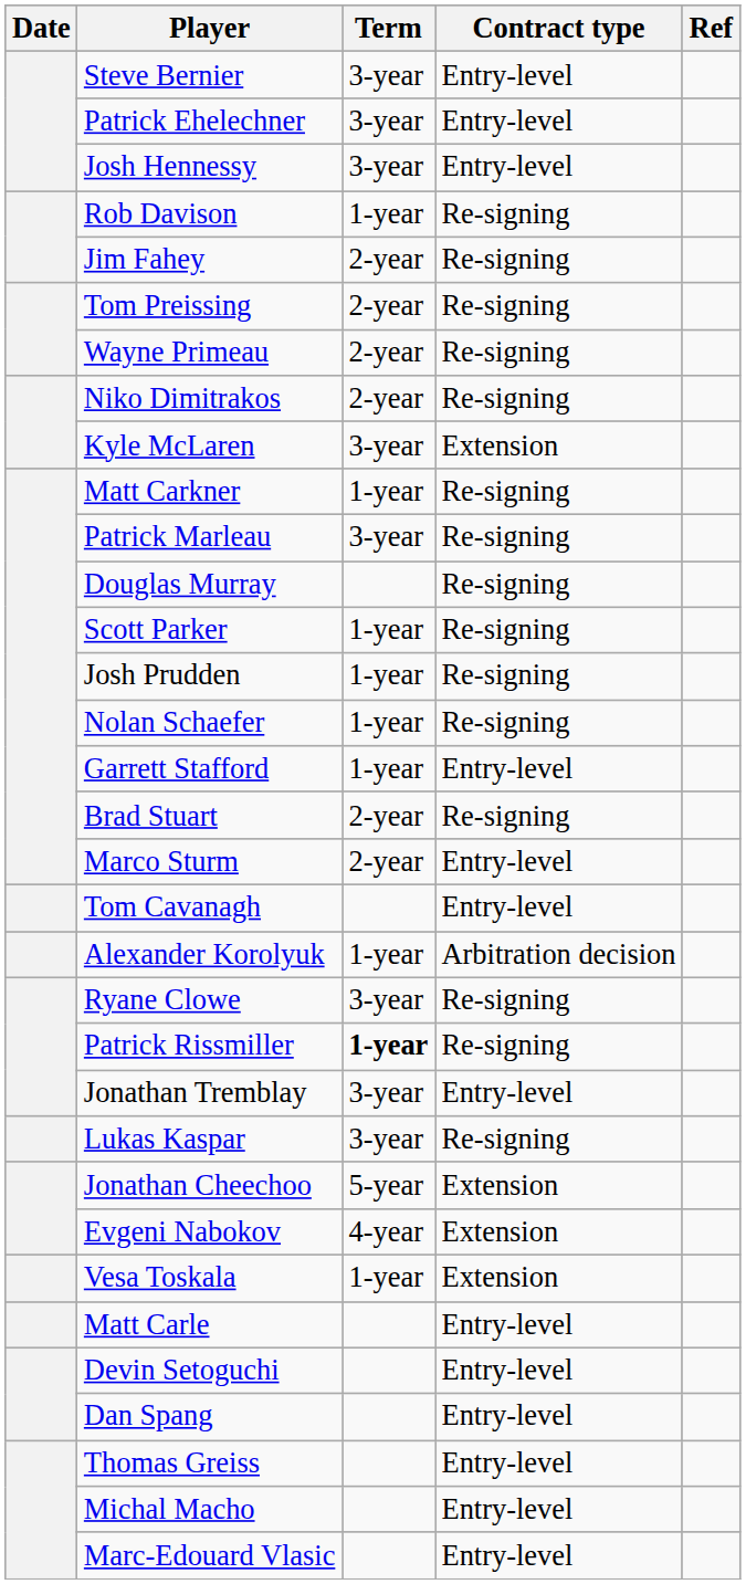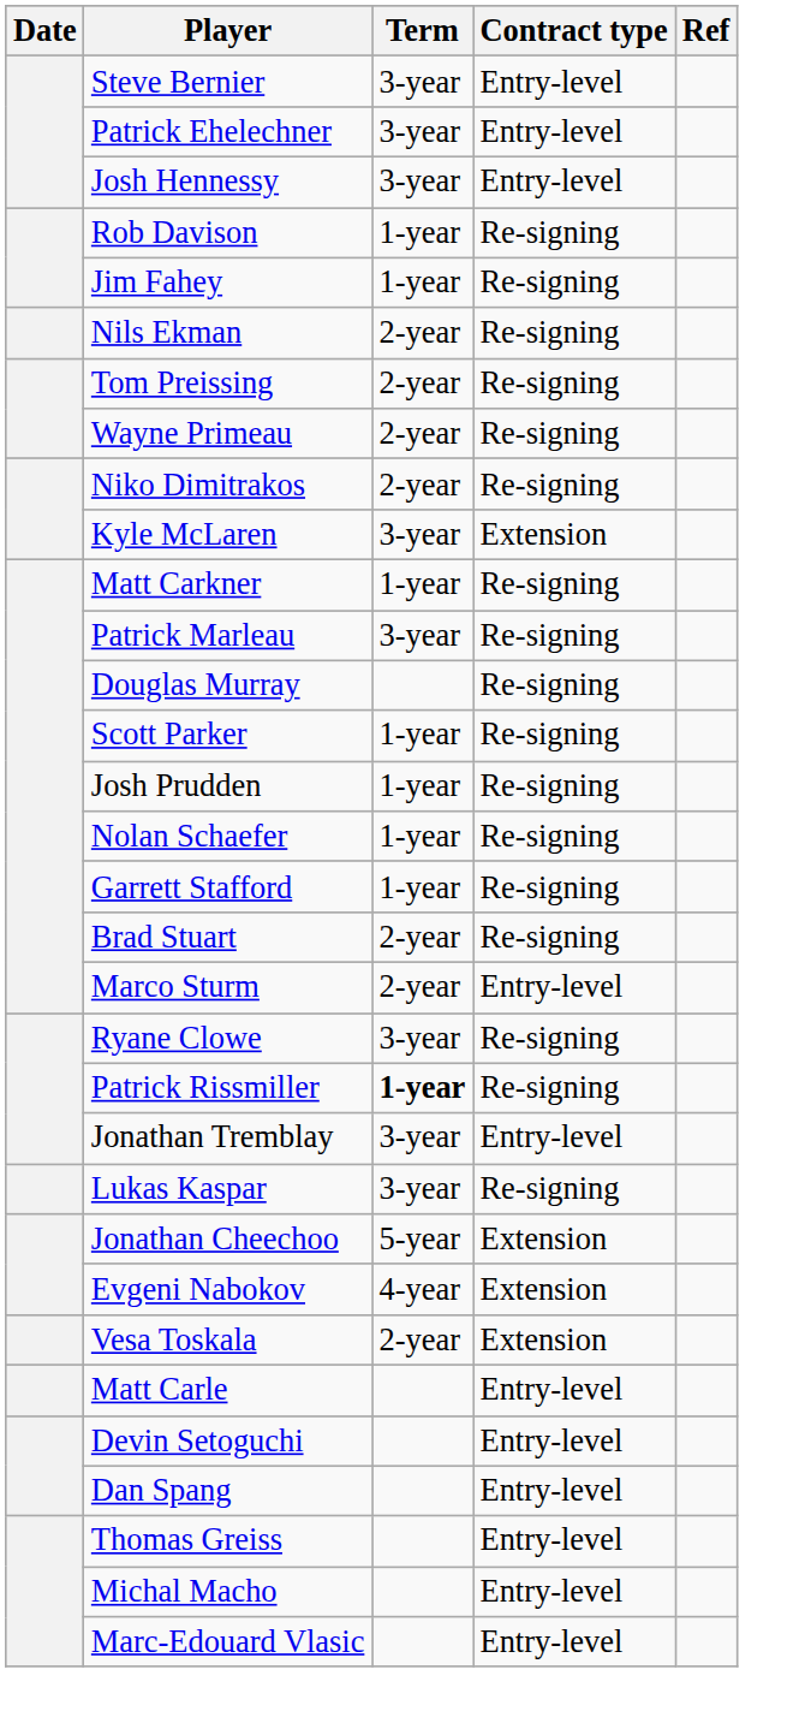 <table class="wikitable plainrowheaders">
 <tr style="background:#ddd; text-align:center;">
 <th>Date</th>
 <th>Player</th>
 <th>Term</th>
 <th>Contract type</th>
 <th>Ref</th>
 </tr>
 <tr>
 <th scope="row" rowspan=3></th>
 <td><a href='#'>Steve Bernier</a></td>
 <td>3-year</td>
 <td>Entry-level</td>
 <td></td>
 </tr>
 <tr>
 <td><a href='#'>Patrick Ehelechner</a></td>
 <td>3-year</td>
 <td>Entry-level</td>
 <td></td>
 </tr>
 <tr>
 <td><a href='#'>Josh Hennessy</a></td>
 <td>3-year</td>
 <td>Entry-level</td>
 <td></td>
 </tr>
 <tr>
 <th scope="row" rowspan=2></th>
 <td><a href='#'>Rob Davison</a></td>
 <td>1-year</td>
 <td>Re-signing</td>
 <td></td>
 </tr>
 <tr>
 <td><a href='#'>Jim Fahey</a></td>
+<td>1-year</td>
+<td>Re-signing</td>
+<td></td>
+</tr>
+<tr>
+<th scope="row"></th>
+<td><a href='#'>Nils Ekman</a></td>
 <td>2-year</td>
 <td>Re-signing</td>
 <td></td>
 </tr>
 <tr>
 <th scope="row" rowspan=2></th>
 <td><a href='#'>Tom Preissing</a></td>
 <td>2-year</td>
 <td>Re-signing</td>
 <td></td>
 </tr>
 <tr>
 <td><a href='#'>Wayne Primeau</a></td>
 <td>2-year</td>
 <td>Re-signing</td>
 <td></td>
 </tr>
 <tr>
 <th scope="row" rowspan=2></th>
 <td><a href='#'>Niko Dimitrakos</a></td>
 <td>2-year</td>
 <td>Re-signing</td>
 <td></td>
 </tr>
 <tr>
 <td><a href='#'>Kyle McLaren</a></td>
 <td>3-year</td>
 <td>Extension</td>
 <td></td>
 </tr>
 <tr>
 <th scope="row" rowspan=9></th>
 <td><a href='#'>Matt Carkner</a></td>
 <td>1-year</td>
 <td>Re-signing</td>
 <td></td>
 </tr>
 <tr>
 <td><a href='#'>Patrick Marleau</a></td>
 <td>3-year</td>
 <td>Re-signing</td>
 <td></td>
 </tr>
 <tr>
 <td><a href='#'>Douglas Murray</a></td>
 <td></td>
 <td>Re-signing</td>
 <td></td>
 </tr>
 <tr>
 <td><a href='#'>Scott Parker</a></td>
 <td>1-year</td>
 <td>Re-signing</td>
 <td></td>
 </tr>
 <tr>
 <td>Josh Prudden</td>
 <td>1-year</td>
 <td>Re-signing</td>
 <td></td>
 </tr>
 <tr>
 <td><a href='#'>Nolan Schaefer</a></td>
 <td>1-year</td>
 <td>Re-signing</td>
 <td></td>
 </tr>
 <tr>
 <td><a href='#'>Garrett Stafford</a></td>
 <td>1-year</td>
-<td>Entry-level</td>
+<td>Re-signing</td>
 <td></td>
 </tr>
 <tr>
 <td><a href='#'>Brad Stuart</a></td>
 <td>2-year</td>
 <td>Re-signing</td>
 <td></td>
 </tr>
 <tr>
 <td><a href='#'>Marco Sturm</a></td>
 <td>2-year</td>
 <td>Entry-level</td>
-<td></td>
-</tr>
-<tr>
-<th scope="row"></th>
-<td><a href='#'>Tom Cavanagh</a></td>
-<td></td>
-<td>Entry-level</td>
-<td></td>
-</tr>
-<tr>
-<th scope="row"></th>
-<td><a href='#'>Alexander Korolyuk</a></td>
-<td>1-year</td>
-<td>Arbitration decision</td>
 <td></td>
 </tr>
 <tr>
 <th scope="row" rowspan=3></th>
 <td><a href='#'>Ryane Clowe</a></td>
 <td>3-year</td>
 <td>Re-signing</td>
 <td></td>
 </tr>
 <tr>
 <td><a href='#'>Patrick Rissmiller</a></td>
 <td><strong>1-year</strong></td>
 <td>Re-signing</td>
 <td></td>
 </tr>
 <tr>
 <td>Jonathan Tremblay</td>
 <td>3-year</td>
 <td>Entry-level</td>
 <td></td>
 </tr>
 <tr>
 <th scope="row"></th>
 <td><a href='#'>Lukas Kaspar</a></td>
 <td>3-year</td>
 <td>Re-signing</td>
 <td></td>
 </tr>
 <tr>
 <th scope="row" rowspan=2></th>
 <td><a href='#'>Jonathan Cheechoo</a></td>
 <td>5-year</td>
 <td>Extension</td>
 <td></td>
 </tr>
 <tr>
 <td><a href='#'>Evgeni Nabokov</a></td>
 <td>4-year</td>
 <td>Extension</td>
 <td></td>
 </tr>
 <tr>
 <th scope="row"></th>
 <td><a href='#'>Vesa Toskala</a></td>
-<td>1-year</td>
+<td>2-year</td>
 <td>Extension</td>
 <td></td>
 </tr>
 <tr>
 <th scope="row"></th>
 <td><a href='#'>Matt Carle</a></td>
 <td></td>
 <td>Entry-level</td>
 <td></td>
 </tr>
 <tr>
 <th scope="row" rowspan=2></th>
 <td><a href='#'>Devin Setoguchi</a></td>
 <td></td>
 <td>Entry-level</td>
 <td></td>
 </tr>
 <tr>
 <td><a href='#'>Dan Spang</a></td>
 <td></td>
 <td>Entry-level</td>
 <td></td>
 </tr>
 <tr>
 <th scope="row" rowspan=3></th>
 <td><a href='#'>Thomas Greiss</a></td>
 <td></td>
 <td>Entry-level</td>
 <td></td>
 </tr>
 <tr>
 <td><a href='#'>Michal Macho</a></td>
 <td></td>
 <td>Entry-level</td>
 <td></td>
 </tr>
 <tr>
 <td><a href='#'>Marc-Edouard Vlasic</a></td>
 <td></td>
 <td>Entry-level</td>
 <td></td>
 </tr>
 </table>
